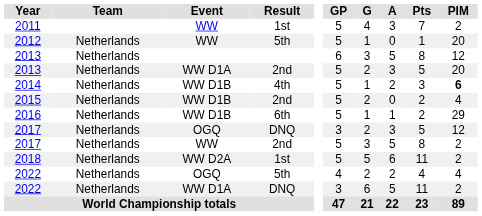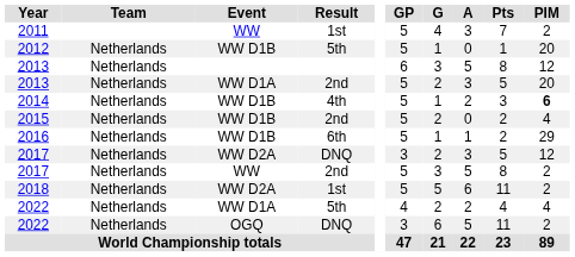 <table border="0" cellpadding="1" cellspacing="0" style="text-align:center; width:40em">
 <tr bgcolor="#e0e0e0">
 <th>Year</th>
 <th>Team</th>
 <th>Event</th>
 <th>Result</th>
 <th rowspan="92" bgcolor="#ffffff"> </th>
 <th>GP</th>
 <th>G</th>
 <th>A</th>
 <th>Pts</th>
 <th>PIM</th>
 </tr>
 <tr>
 <td><a href='#'>2011</a></td>
 <td></td>
 <td><a href='#'>WW</a> </td>
 <td>1st</td>
 <td>5</td>
 <td>4</td>
 <td>3</td>
 <td>7</td>
 <td>2</td>
 </tr>
 <tr bgcolor="#f0f0f0">
 <td><a href='#'>2012</a></td>
 <td>Netherlands</td>
-<td>WW </td>
+<td>WW D1B</td>
 <td>5th</td>
 <td>5</td>
 <td>1</td>
 <td>0</td>
 <td>1</td>
 <td>20</td>
 </tr>
 <tr>
 <td><a href='#'>2013</a></td>
 <td>Netherlands</td>
 <td></td>
 <td></td>
 <td>6</td>
 <td>3</td>
 <td>5</td>
 <td>8</td>
 <td>12</td>
 </tr>
 <tr bgcolor="#f0f0f0">
 <td><a href='#'>2013</a></td>
 <td>Netherlands</td>
 <td>WW D1A</td>
 <td>2nd</td>
 <td>5</td>
 <td>2</td>
 <td>3</td>
 <td>5</td>
 <td>20</td>
 </tr>
 <tr>
 <td><a href='#'>2014</a></td>
 <td>Netherlands</td>
 <td>WW D1B</td>
 <td>4th</td>
 <td>5</td>
 <td>1</td>
 <td>2</td>
 <td>3</td>
 <td><strong>6</strong></td>
 </tr>
 <tr bgcolor="#f0f0f0">
 <td><a href='#'>2015</a></td>
 <td>Netherlands</td>
 <td>WW D1B</td>
 <td>2nd</td>
 <td>5</td>
 <td>2</td>
 <td>0</td>
 <td>2</td>
 <td>4</td>
 </tr>
 <tr>
 <td><a href='#'>2016</a></td>
 <td>Netherlands</td>
 <td>WW D1B</td>
 <td>6th</td>
 <td>5</td>
 <td>1</td>
 <td>1</td>
 <td>2</td>
 <td>29</td>
 </tr>
 <tr bgcolor="#f0f0f0">
 <td><a href='#'>2017</a></td>
 <td>Netherlands</td>
-<td>OGQ</td>
+<td>WW D2A</td>
 <td>DNQ</td>
 <td>3</td>
 <td>2</td>
 <td>3</td>
 <td>5</td>
 <td>12</td>
 </tr>
 <tr>
 <td><a href='#'>2017</a></td>
 <td>Netherlands</td>
 <td>WW </td>
 <td>2nd</td>
 <td>5</td>
 <td>3</td>
 <td>5</td>
 <td>8</td>
 <td>2</td>
 </tr>
 <tr bgcolor="#f0f0f0">
 <td><a href='#'>2018</a></td>
 <td>Netherlands</td>
 <td>WW D2A</td>
 <td>1st</td>
 <td>5</td>
 <td>5</td>
 <td>6</td>
 <td>11</td>
 <td>2</td>
 </tr>
 <tr>
 <td><a href='#'>2022</a></td>
 <td>Netherlands</td>
-<td>OGQ</td>
+<td>WW D1A</td>
 <td>5th</td>
 <td>4</td>
 <td>2</td>
 <td>2</td>
 <td>4</td>
 <td>4</td>
 </tr>
 <tr bgcolor="#f0f0f0">
 <td><a href='#'>2022</a></td>
 <td>Netherlands</td>
-<td>WW D1A</td>
+<td>OGQ</td>
 <td>DNQ</td>
 <td>3</td>
 <td>6</td>
 <td>5</td>
 <td>11</td>
 <td>2</td>
 </tr>
 <tr bgcolor="#e0e0e0">
 <th colspan="4">World Championship totals</th>
 <th>47</th>
 <th>21</th>
 <th>22</th>
 <th>23</th>
 <th>89</th>
 </tr>
 </table>
